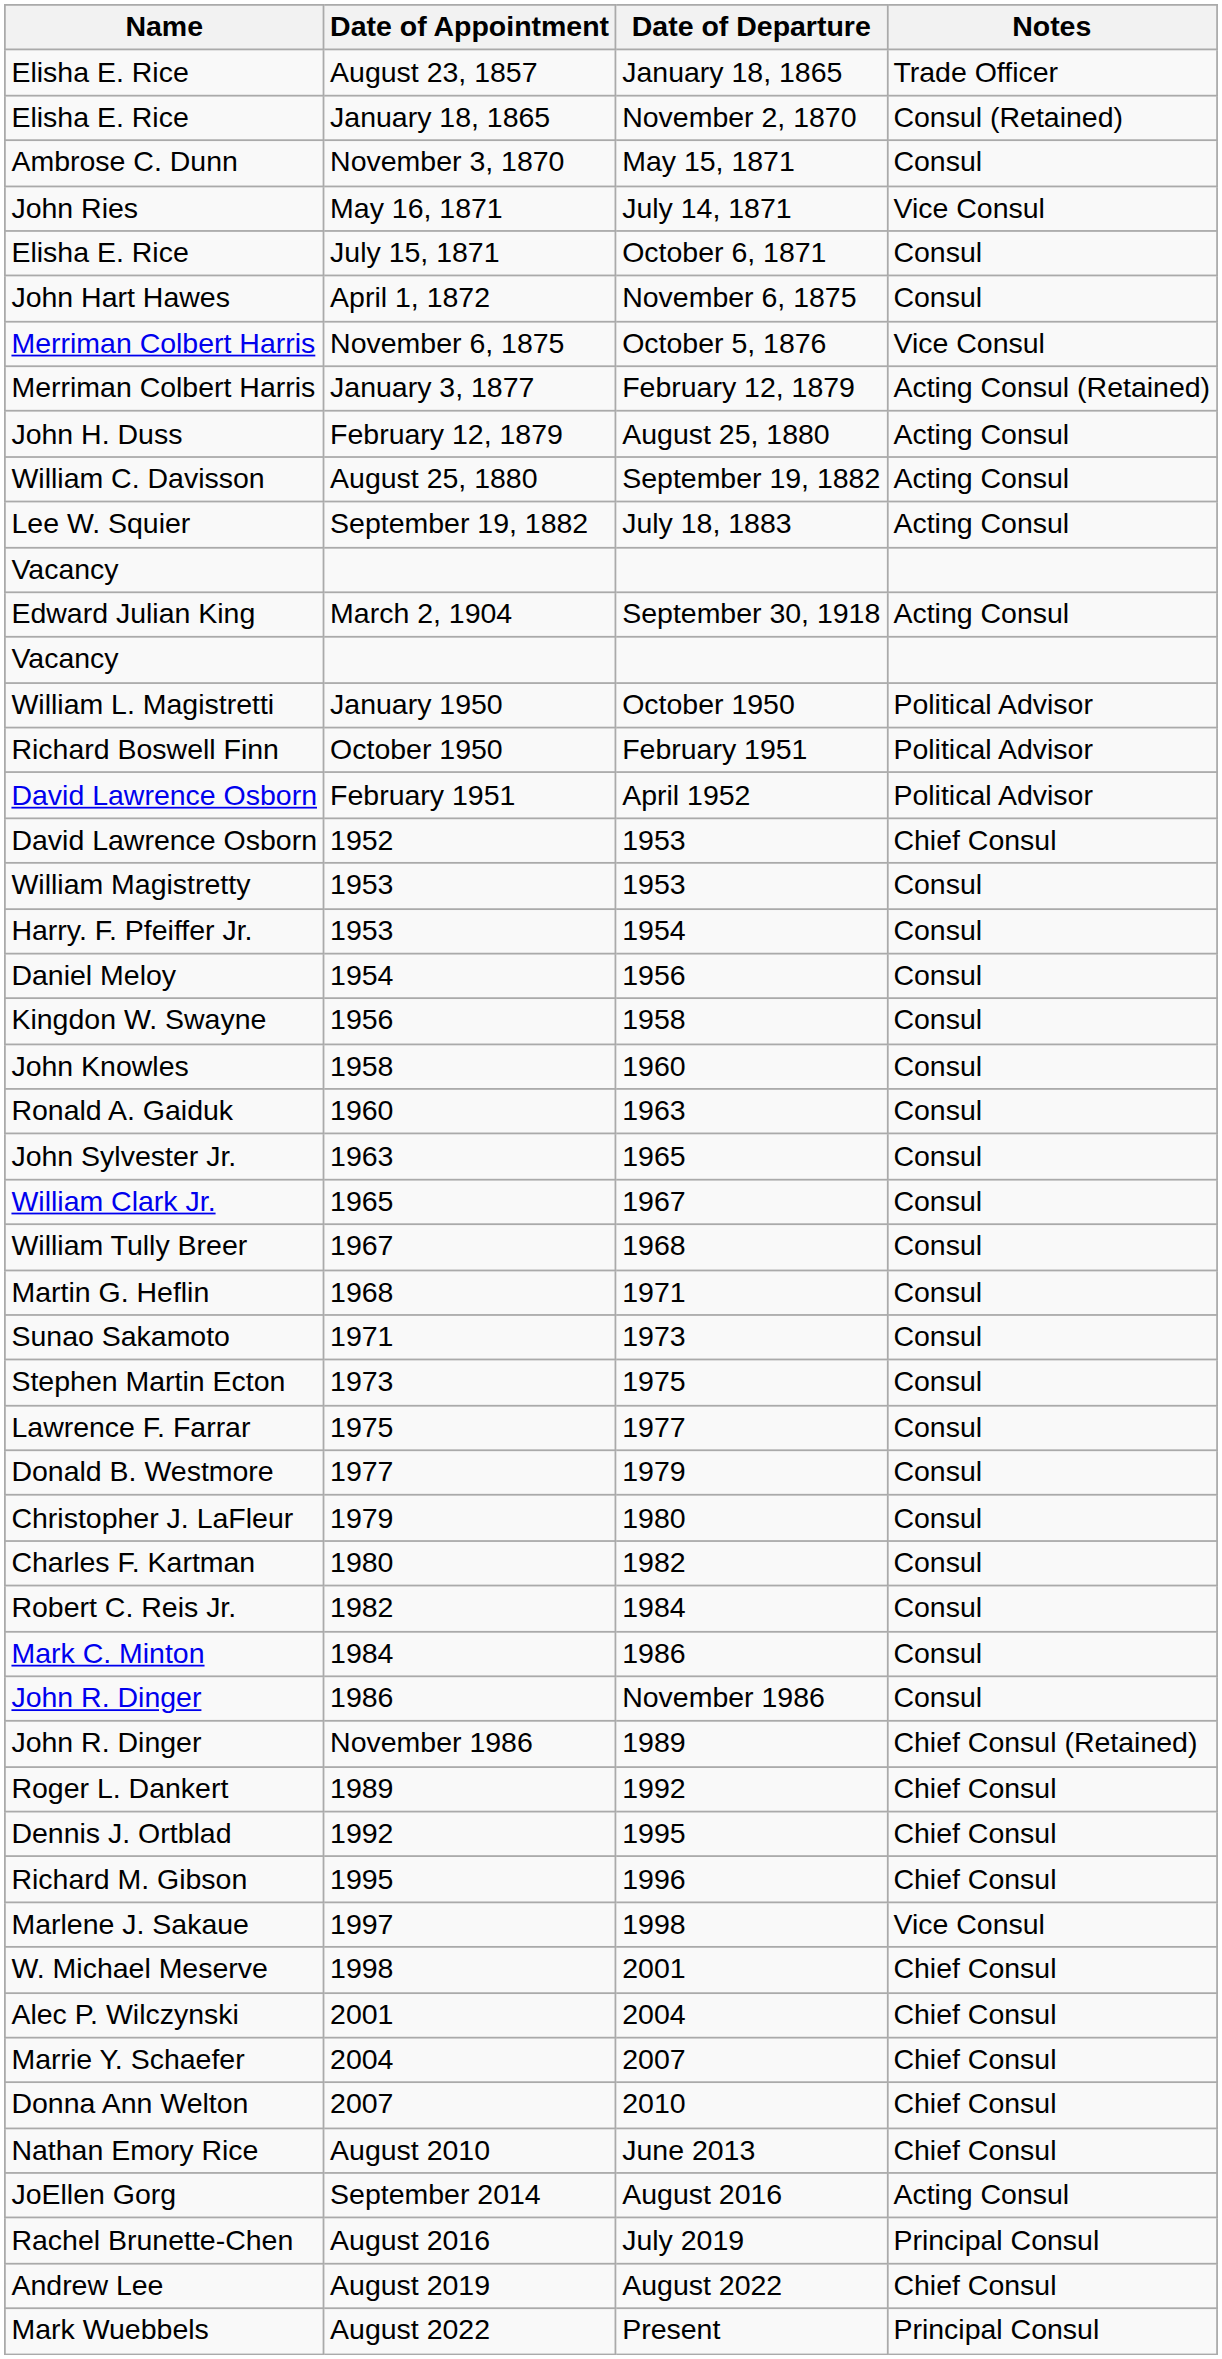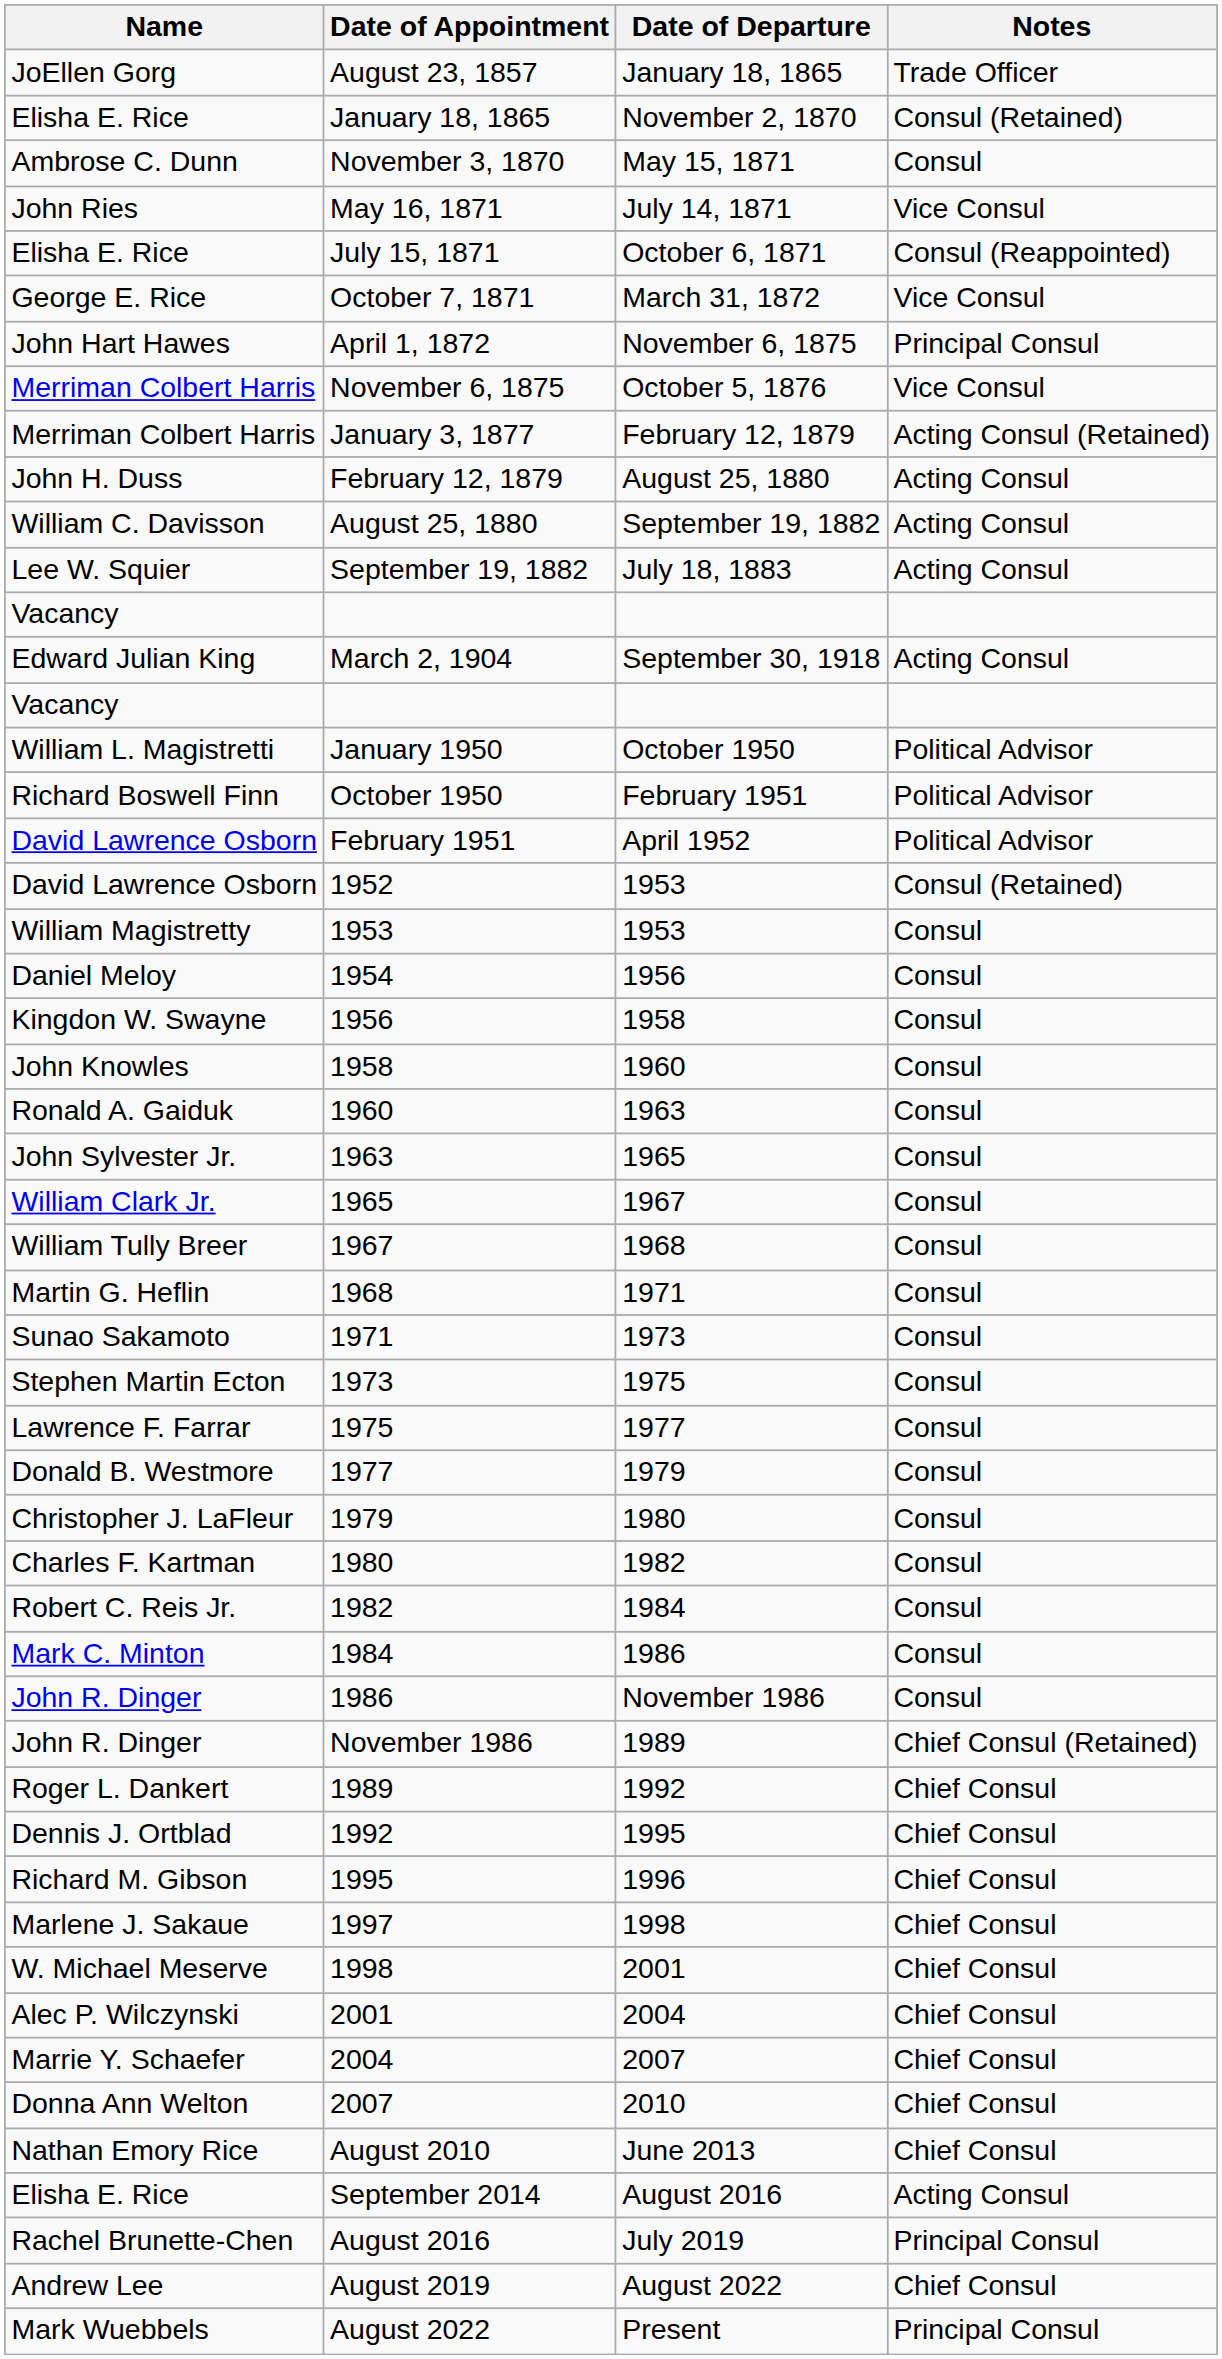 <table class="wikitable">
 <tr>
 <th>Name</th>
 <th>Date of Appointment</th>
 <th>Date of Departure</th>
 <th>Notes</th>
 </tr>
 <tr>
-<td>Elisha E. Rice</td>
+<td>JoEllen Gorg</td>
 <td>August 23, 1857</td>
 <td>January 18, 1865</td>
 <td>Trade Officer</td>
 </tr>
 <tr>
 <td>Elisha E. Rice</td>
 <td>January 18, 1865</td>
 <td>November 2, 1870</td>
 <td>Consul (Retained)</td>
 </tr>
 <tr>
 <td>Ambrose C. Dunn</td>
 <td>November 3, 1870</td>
 <td>May 15, 1871</td>
 <td>Consul</td>
 </tr>
 <tr>
 <td>John Ries</td>
 <td>May 16, 1871</td>
 <td>July 14, 1871</td>
 <td>Vice Consul</td>
 </tr>
 <tr>
 <td>Elisha E. Rice</td>
 <td>July 15, 1871</td>
 <td>October 6, 1871</td>
-<td>Consul</td>
+<td>Consul (Reappointed)</td>
+</tr>
+<tr>
+<td>George E. Rice</td>
+<td>October 7, 1871</td>
+<td>March 31, 1872</td>
+<td>Vice Consul</td>
 </tr>
 <tr>
 <td>John Hart Hawes</td>
 <td>April 1, 1872</td>
 <td>November 6, 1875</td>
-<td>Consul</td>
+<td>Principal Consul</td>
 </tr>
 <tr>
 <td><a href='#'>Merriman Colbert Harris</a></td>
 <td>November 6, 1875</td>
 <td>October 5, 1876</td>
 <td>Vice Consul</td>
 </tr>
 <tr>
 <td>Merriman Colbert Harris</td>
 <td>January 3, 1877</td>
 <td>February 12, 1879</td>
 <td>Acting Consul (Retained)</td>
 </tr>
 <tr>
 <td>John H. Duss</td>
 <td>February 12, 1879</td>
 <td>August 25, 1880</td>
 <td>Acting Consul</td>
 </tr>
 <tr>
 <td>William C. Davisson</td>
 <td>August 25, 1880</td>
 <td>September 19, 1882</td>
 <td>Acting Consul</td>
 </tr>
 <tr>
 <td>Lee W. Squier</td>
 <td>September 19, 1882</td>
 <td>July 18, 1883</td>
 <td>Acting Consul</td>
 </tr>
 <tr>
 <td>Vacancy</td>
 <td></td>
 <td></td>
 <td></td>
 </tr>
 <tr>
 <td>Edward Julian King</td>
 <td>March 2, 1904</td>
 <td>September 30, 1918</td>
 <td>Acting Consul</td>
 </tr>
 <tr>
 <td>Vacancy</td>
 <td></td>
 <td></td>
 <td></td>
 </tr>
 <tr>
 <td>William L. Magistretti</td>
 <td>January 1950</td>
 <td>October 1950</td>
 <td>Political Advisor</td>
 </tr>
 <tr>
 <td>Richard Boswell Finn</td>
 <td>October 1950</td>
 <td>February 1951</td>
 <td>Political Advisor</td>
 </tr>
 <tr>
 <td><a href='#'>David Lawrence Osborn</a></td>
 <td>February 1951</td>
 <td>April 1952</td>
 <td>Political Advisor</td>
 </tr>
 <tr>
 <td>David Lawrence Osborn</td>
 <td>1952</td>
 <td>1953</td>
-<td>Chief Consul</td>
+<td>Consul (Retained)</td>
 </tr>
 <tr>
 <td>William Magistretty</td>
 <td>1953</td>
 <td>1953</td>
-<td>Consul</td>
-</tr>
-<tr>
-<td>Harry. F. Pfeiffer Jr.</td>
-<td>1953</td>
-<td>1954</td>
 <td>Consul</td>
 </tr>
 <tr>
 <td>Daniel Meloy</td>
 <td>1954</td>
 <td>1956</td>
 <td>Consul</td>
 </tr>
 <tr>
 <td>Kingdon W. Swayne</td>
 <td>1956</td>
 <td>1958</td>
 <td>Consul</td>
 </tr>
 <tr>
 <td>John Knowles</td>
 <td>1958</td>
 <td>1960</td>
 <td>Consul</td>
 </tr>
 <tr>
 <td>Ronald A. Gaiduk</td>
 <td>1960</td>
 <td>1963</td>
 <td>Consul</td>
 </tr>
 <tr>
 <td>John Sylvester Jr.</td>
 <td>1963</td>
 <td>1965</td>
 <td>Consul</td>
 </tr>
 <tr>
 <td><a href='#'>William Clark Jr.</a></td>
 <td>1965</td>
 <td>1967</td>
 <td>Consul</td>
 </tr>
 <tr>
 <td>William Tully Breer</td>
 <td>1967</td>
 <td>1968</td>
 <td>Consul</td>
 </tr>
 <tr>
 <td>Martin G. Heflin</td>
 <td>1968</td>
 <td>1971</td>
 <td>Consul</td>
 </tr>
 <tr>
 <td>Sunao Sakamoto</td>
 <td>1971</td>
 <td>1973</td>
 <td>Consul</td>
 </tr>
 <tr>
 <td>Stephen Martin Ecton</td>
 <td>1973</td>
 <td>1975</td>
 <td>Consul</td>
 </tr>
 <tr>
 <td>Lawrence F. Farrar</td>
 <td>1975</td>
 <td>1977</td>
 <td>Consul</td>
 </tr>
 <tr>
 <td>Donald B. Westmore</td>
 <td>1977</td>
 <td>1979</td>
 <td>Consul</td>
 </tr>
 <tr>
 <td>Christopher J. LaFleur</td>
 <td>1979</td>
 <td>1980</td>
 <td>Consul</td>
 </tr>
 <tr>
 <td>Charles F. Kartman</td>
 <td>1980</td>
 <td>1982</td>
 <td>Consul</td>
 </tr>
 <tr>
 <td>Robert C. Reis Jr.</td>
 <td>1982</td>
 <td>1984</td>
 <td>Consul</td>
 </tr>
 <tr>
 <td><a href='#'>Mark C. Minton</a></td>
 <td>1984</td>
 <td>1986</td>
 <td>Consul</td>
 </tr>
 <tr>
 <td><a href='#'>John R. Dinger</a></td>
 <td>1986</td>
 <td>November 1986</td>
 <td>Consul</td>
 </tr>
 <tr>
 <td>John R. Dinger</td>
 <td>November 1986</td>
 <td>1989</td>
 <td>Chief Consul (Retained)</td>
 </tr>
 <tr>
 <td>Roger L. Dankert</td>
 <td>1989</td>
 <td>1992</td>
 <td>Chief Consul</td>
 </tr>
 <tr>
 <td>Dennis J. Ortblad</td>
 <td>1992</td>
 <td>1995</td>
 <td>Chief Consul</td>
 </tr>
 <tr>
 <td>Richard M. Gibson</td>
 <td>1995</td>
 <td>1996</td>
 <td>Chief Consul</td>
 </tr>
 <tr>
 <td>Marlene J. Sakaue</td>
 <td>1997</td>
 <td>1998</td>
-<td>Vice Consul</td>
+<td>Chief Consul</td>
 </tr>
 <tr>
 <td>W. Michael Meserve</td>
 <td>1998</td>
 <td>2001</td>
 <td>Chief Consul</td>
 </tr>
 <tr>
 <td>Alec P. Wilczynski</td>
 <td>2001</td>
 <td>2004</td>
 <td>Chief Consul</td>
 </tr>
 <tr>
 <td>Marrie Y. Schaefer</td>
 <td>2004</td>
 <td>2007</td>
 <td>Chief Consul</td>
 </tr>
 <tr>
 <td>Donna Ann Welton</td>
 <td>2007</td>
 <td>2010</td>
 <td>Chief Consul</td>
 </tr>
 <tr>
 <td>Nathan Emory Rice</td>
 <td>August 2010</td>
 <td>June 2013</td>
 <td>Chief Consul</td>
 </tr>
 <tr>
-<td>JoEllen Gorg</td>
+<td>Elisha E. Rice</td>
 <td>September 2014</td>
 <td>August 2016</td>
 <td>Acting Consul</td>
 </tr>
 <tr>
 <td>Rachel Brunette-Chen</td>
 <td>August 2016</td>
 <td>July 2019</td>
 <td>Principal Consul</td>
 </tr>
 <tr>
 <td>Andrew Lee</td>
 <td>August 2019</td>
 <td>August 2022</td>
 <td>Chief Consul</td>
 </tr>
 <tr>
 <td>Mark Wuebbels</td>
 <td>August 2022</td>
 <td>Present</td>
 <td>Principal Consul</td>
 </tr>
 </table>
